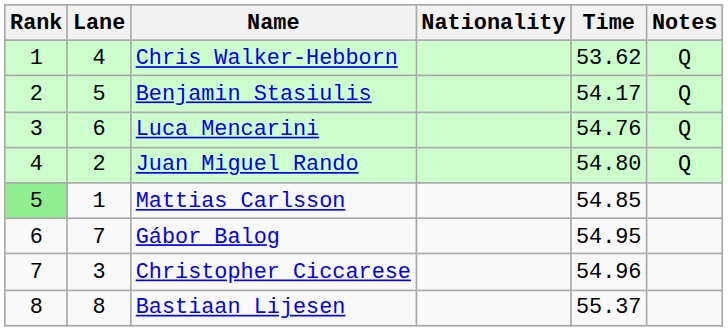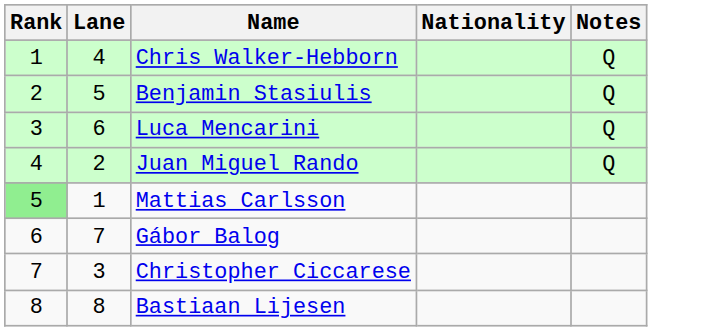 <table class="wikitable sortable" style="text-align:center">
 <tr>
 <th>Rank</th>
 <th>Lane</th>
 <th>Name</th>
 <th>Nationality</th>
-<th>Time</th>
 <th>Notes</th>
 </tr>
 <tr bgcolor=ccffcc>
 <td>1</td>
 <td>4</td>
 <td align=left><a href='#'>Chris Walker-Hebborn</a></td>
 <td align=left></td>
-<td>53.62</td>
 <td>Q</td>
 </tr>
 <tr bgcolor=ccffcc>
 <td>2</td>
 <td>5</td>
 <td align=left><a href='#'>Benjamin Stasiulis</a></td>
 <td align=left></td>
-<td>54.17</td>
 <td>Q</td>
 </tr>
 <tr bgcolor=ccffcc>
 <td>3</td>
 <td>6</td>
 <td align=left><a href='#'>Luca Mencarini</a></td>
 <td align=left></td>
-<td>54.76</td>
 <td>Q</td>
 </tr>
 <tr bgcolor=ccffcc>
 <td>4</td>
 <td>2</td>
 <td align=left><a href='#'>Juan Miguel Rando</a></td>
 <td align=left></td>
-<td>54.80</td>
 <td>Q</td>
 </tr>
 <tr>
 <td style="background: lightgreen;">5</td>
 <td>1</td>
 <td align=left><a href='#'>Mattias Carlsson</a></td>
 <td align=left></td>
-<td>54.85</td>
 <td></td>
 </tr>
 <tr>
 <td>6</td>
 <td>7</td>
 <td align=left><a href='#'>Gábor Balog</a></td>
 <td align=left></td>
-<td>54.95</td>
 <td></td>
 </tr>
 <tr>
 <td>7</td>
 <td>3</td>
 <td align=left><a href='#'>Christopher Ciccarese</a></td>
 <td align=left></td>
-<td>54.96</td>
 <td></td>
 </tr>
 <tr>
 <td>8</td>
 <td>8</td>
 <td align=left><a href='#'>Bastiaan Lijesen</a></td>
 <td align=left></td>
-<td>55.37</td>
 <td></td>
 </tr>
 </table>
